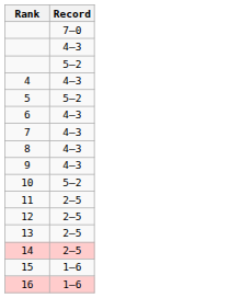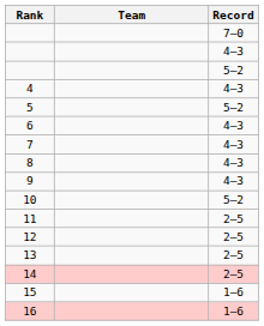 <table class=wikitable style="text-align:center;">
 <tr>
 <th width=50>Rank</th>
+<th width=170>Team</th>
 <th width=50>Record</th>
 </tr>
 <tr>
 <td></td>
+<td align=left></td>
 <td>7–0</td>
 </tr>
 <tr>
 <td></td>
+<td align=left></td>
 <td>4–3</td>
 </tr>
 <tr>
 <td></td>
+<td align=left></td>
 <td>5–2</td>
 </tr>
 <tr>
 <td>4</td>
+<td align=left></td>
 <td>4–3</td>
 </tr>
 <tr>
 <td>5</td>
+<td align=left></td>
 <td>5–2</td>
 </tr>
 <tr>
 <td>6</td>
+<td align=left></td>
 <td>4–3</td>
 </tr>
 <tr>
 <td>7</td>
+<td align=left></td>
 <td>4–3</td>
 </tr>
 <tr>
 <td>8</td>
+<td align=left></td>
 <td>4–3</td>
 </tr>
 <tr>
 <td>9</td>
+<td align=left></td>
 <td>4–3</td>
 </tr>
 <tr>
 <td>10</td>
+<td align=left></td>
 <td>5–2</td>
 </tr>
 <tr>
 <td>11</td>
+<td align=left></td>
 <td>2–5</td>
 </tr>
 <tr>
 <td>12</td>
+<td align=left></td>
 <td>2–5</td>
 </tr>
 <tr>
 <td>13</td>
+<td align=left></td>
 <td>2–5</td>
 </tr>
 <tr bgcolor=#ffcccc>
 <td>14</td>
+<td align=left></td>
 <td>2–5</td>
 </tr>
 <tr>
 <td>15</td>
+<td align=left></td>
 <td>1–6</td>
 </tr>
 <tr bgcolor=#ffcccc>
 <td>16</td>
+<td align=left></td>
 <td>1–6</td>
 </tr>
 </table>
